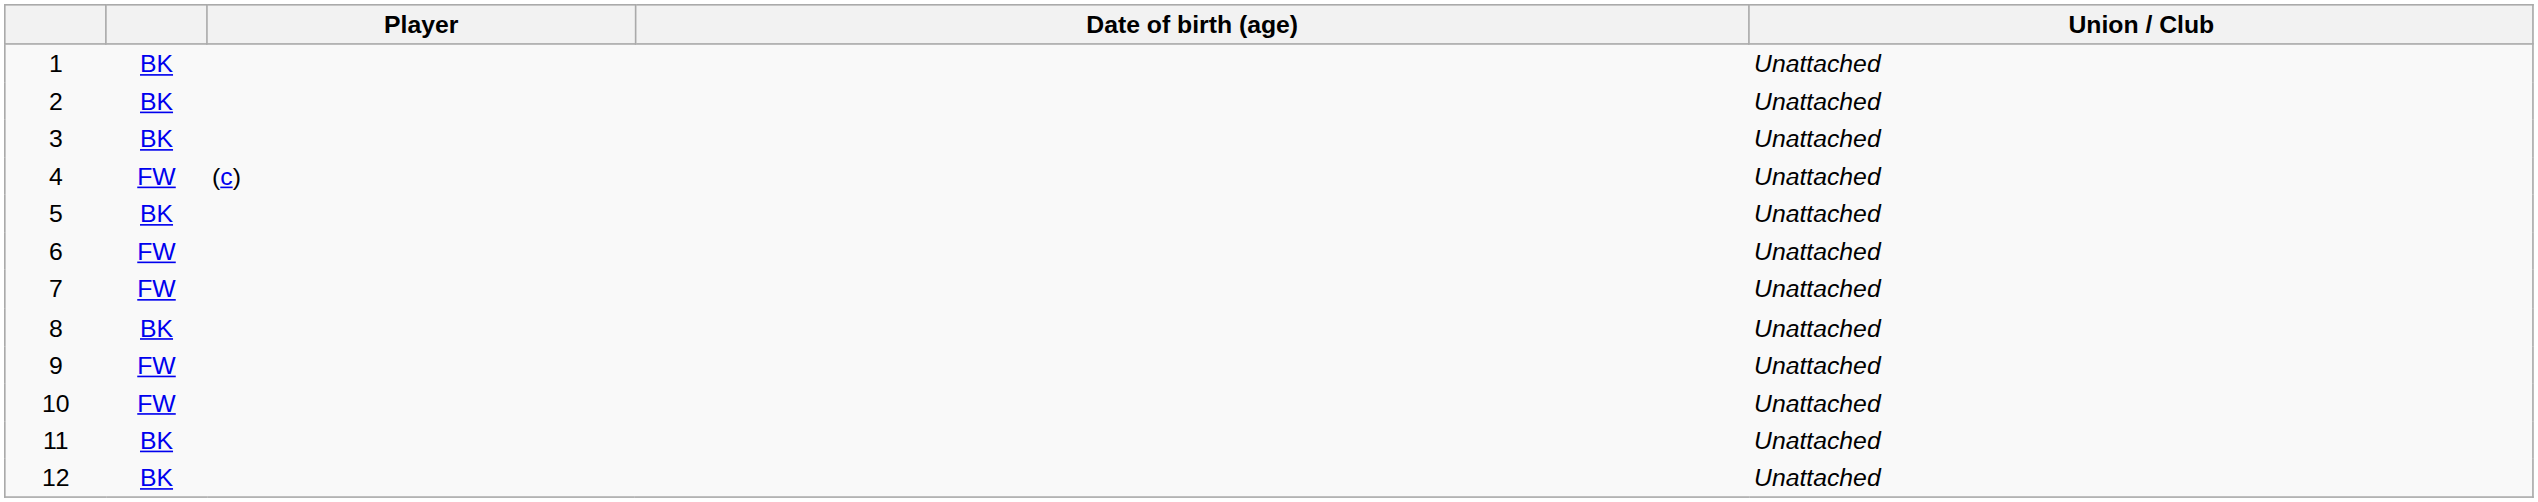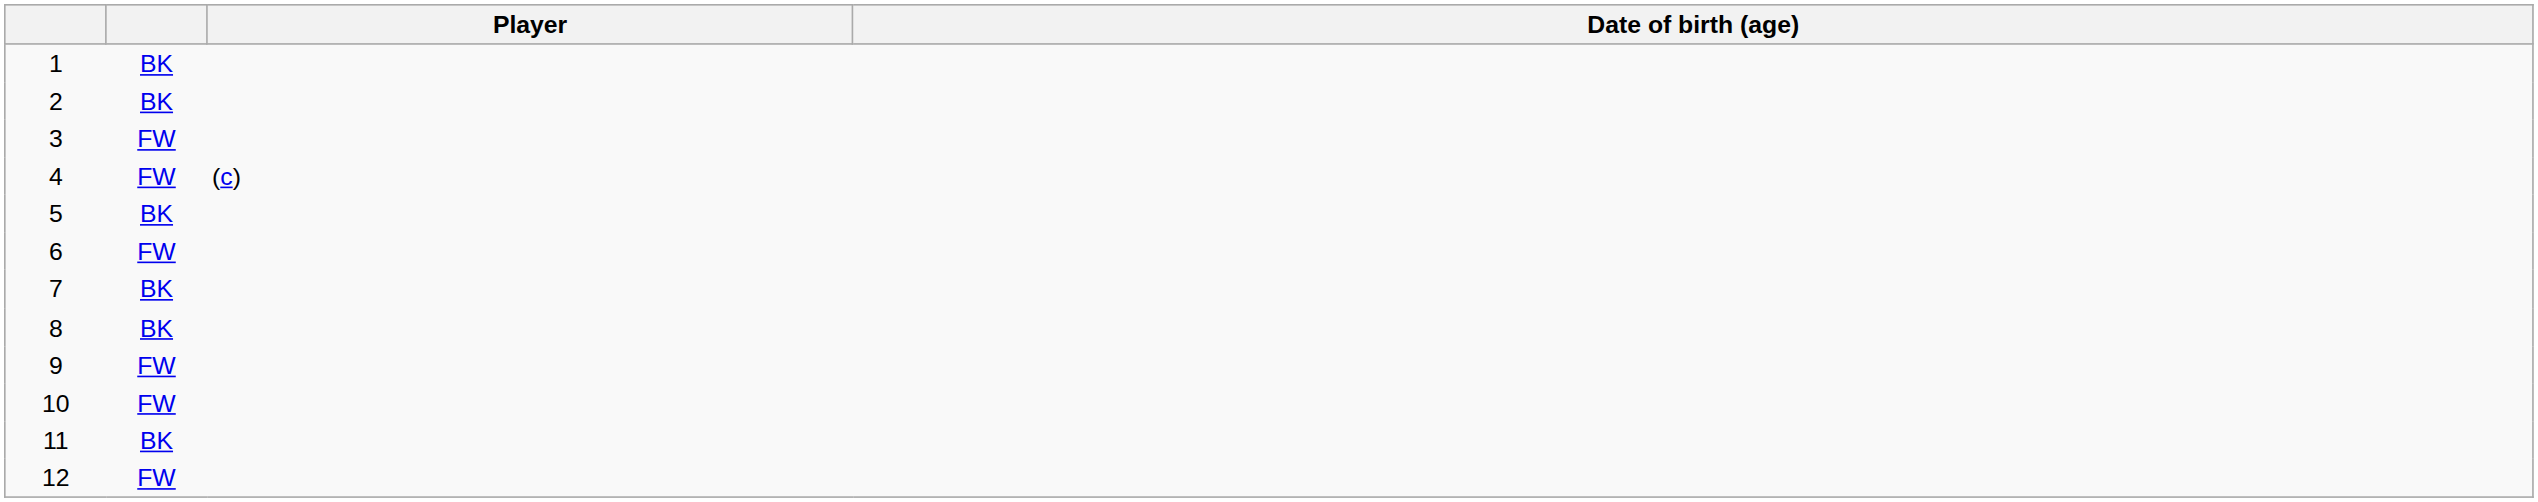 <table class="sortable wikitable plainrowheaders" style="font-size:95%; width: 98%">
 <tr>
 <th scope="col" style="width:4%"></th>
 <th scope="col" style="width:4%"></th>
 <th scope="col">Player</th>
 <th scope="col">Date of birth (age)</th>
-<th scope="col">Union / Club</th>
 </tr>
 <tr>
 <td style="text-align:center; border:0">1</td>
 <td style="text-align:center; border:0"><a href='#'>BK</a></td>
 <td style="text-align:left; border:0"></td>
 <td style="text-align:left; border:0"></td>
-<td style="text-align:left; border:0"><em>Unattached</em></td>
 </tr>
 <tr>
 <td style="text-align:center; border:0">2</td>
 <td style="text-align:center; border:0"><a href='#'>BK</a></td>
 <td style="text-align:left; border:0"></td>
 <td style="text-align:left; border:0"></td>
-<td style="text-align:left; border:0"><em>Unattached</em></td>
 </tr>
 <tr>
 <td style="text-align:center; border:0">3</td>
-<td style="text-align:center; border:0"><a href='#'>BK</a></td>
+<td style="text-align:center; border:0"><a href='#'>FW</a></td>
 <td style="text-align:left; border:0"></td>
 <td style="text-align:left; border:0"></td>
-<td style="text-align:left; border:0"><em>Unattached</em></td>
 </tr>
 <tr>
 <td style="text-align:center; border:0">4</td>
 <td style="text-align:center; border:0"><a href='#'>FW</a></td>
 <td style="text-align:left; border:0"> (<a href='#'>c</a>)</td>
 <td style="text-align:left; border:0"></td>
-<td style="text-align:left; border:0"><em>Unattached</em></td>
 </tr>
 <tr>
 <td style="text-align:center; border:0">5</td>
 <td style="text-align:center; border:0"><a href='#'>BK</a></td>
 <td style="text-align:left; border:0"></td>
 <td style="text-align:left; border:0"></td>
-<td style="text-align:left; border:0"><em>Unattached</em></td>
 </tr>
 <tr>
 <td style="text-align:center; border:0">6</td>
 <td style="text-align:center; border:0"><a href='#'>FW</a></td>
 <td style="text-align:left; border:0"></td>
 <td style="text-align:left; border:0"></td>
-<td style="text-align:left; border:0"><em>Unattached</em></td>
 </tr>
 <tr>
 <td style="text-align:center; border:0">7</td>
-<td style="text-align:center; border:0"><a href='#'>FW</a></td>
+<td style="text-align:center; border:0"><a href='#'>BK</a></td>
 <td style="text-align:left; border:0"></td>
 <td style="text-align:left; border:0"></td>
-<td style="text-align:left; border:0"><em>Unattached</em></td>
 </tr>
 <tr>
 <td style="text-align:center; border:0">8</td>
 <td style="text-align:center; border:0"><a href='#'>BK</a></td>
 <td style="text-align:left; border:0"></td>
 <td style="text-align:left; border:0"></td>
-<td style="text-align:left; border:0"><em>Unattached</em></td>
 </tr>
 <tr>
 <td style="text-align:center; border:0">9</td>
 <td style="text-align:center; border:0"><a href='#'>FW</a></td>
 <td style="text-align:left; border:0"></td>
 <td style="text-align:left; border:0"></td>
-<td style="text-align:left; border:0"><em>Unattached</em></td>
 </tr>
 <tr>
 <td style="text-align:center; border:0">10</td>
 <td style="text-align:center; border:0"><a href='#'>FW</a></td>
 <td style="text-align:left; border:0"></td>
 <td style="text-align:left; border:0"></td>
-<td style="text-align:left; border:0"><em>Unattached</em></td>
 </tr>
 <tr>
 <td style="text-align:center; border:0">11</td>
 <td style="text-align:center; border:0"><a href='#'>BK</a></td>
 <td style="text-align:left; border:0"></td>
 <td style="text-align:left; border:0"></td>
-<td style="text-align:left; border:0"><em>Unattached</em></td>
 </tr>
 <tr>
 <td style="text-align:center; border:0">12</td>
-<td style="text-align:center; border:0"><a href='#'>BK</a></td>
+<td style="text-align:center; border:0"><a href='#'>FW</a></td>
 <td style="text-align:left; border:0"></td>
 <td style="text-align:left; border:0"></td>
-<td style="text-align:left; border:0"><em>Unattached</em></td>
 </tr>
 </table>
